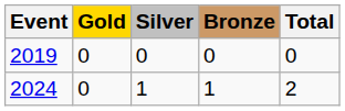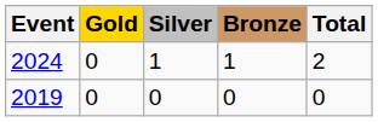 <table class="wikitable">
 <tr>
 <th>Event</th>
 <td style="background:gold; font-weight:bold;">Gold</td>
 <td style="background:silver; font-weight:bold;">Silver</td>
 <td style="background:#c96; font-weight:bold;">Bronze</td>
 <th>Total</th>
 </tr>
 <tr>
+<td><a href='#'>2024</a></td>
+<td>0</td>
+<td>1</td>
+<td>1</td>
+<td>2</td>
+</tr>
+<tr>
 <td><a href='#'>2019</a></td>
 <td>0</td>
 <td>0</td>
 <td>0</td>
 <td>0</td>
 </tr>
-<tr>
-<td><a href='#'>2024</a></td>
-<td>0</td>
-<td>1</td>
-<td>1</td>
-<td>2</td>
-</tr>
 </table>
